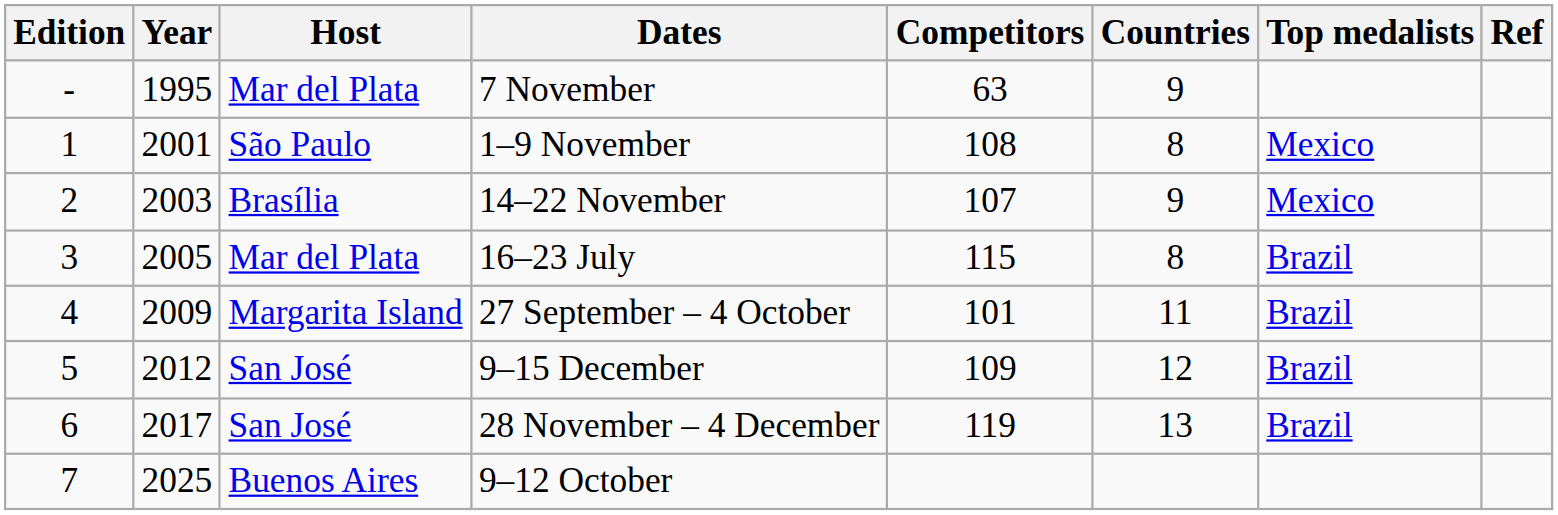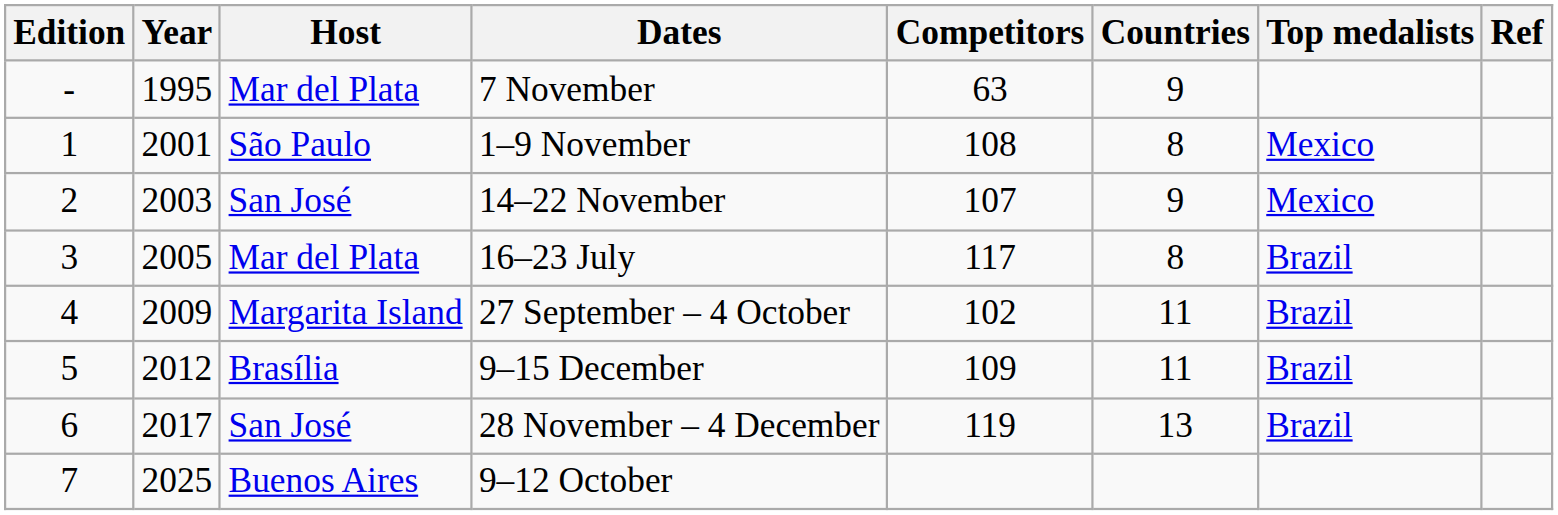 <table class="wikitable">
 <tr>
 <th>Edition</th>
 <th>Year</th>
 <th>Host</th>
 <th>Dates</th>
 <th>Competitors</th>
 <th>Countries</th>
 <th>Top medalists</th>
 <th>Ref</th>
 </tr>
 <tr>
 <td align=center>-</td>
 <td align=center>1995</td>
 <td> <a href='#'>Mar del Plata</a></td>
 <td>7 November</td>
 <td align=center>63</td>
 <td align=center>9</td>
 <td></td>
 <td></td>
 </tr>
 <tr>
 <td align=center>1</td>
 <td align=center>2001</td>
 <td> <a href='#'>São Paulo</a></td>
 <td>1–9 November</td>
 <td align=center>108</td>
 <td align=center>8</td>
 <td> <a href='#'>Mexico</a></td>
 <td></td>
 </tr>
 <tr>
 <td align=center>2</td>
 <td align=center>2003</td>
-<td> <a href='#'>Brasília</a></td>
+<td> <a href='#'>San José</a></td>
 <td>14–22 November</td>
 <td align=center>107</td>
 <td align=center>9</td>
 <td> <a href='#'>Mexico</a></td>
 <td></td>
 </tr>
 <tr>
 <td align=center>3</td>
 <td align=center>2005</td>
 <td> <a href='#'>Mar del Plata</a></td>
 <td>16–23 July</td>
-<td align=center>115</td>
+<td align=center>117</td>
 <td align=center>8</td>
 <td> <a href='#'>Brazil</a></td>
 <td></td>
 </tr>
 <tr>
 <td align=center>4</td>
 <td align=center>2009</td>
 <td> <a href='#'>Margarita Island</a></td>
 <td>27 September – 4 October</td>
-<td align=center>101</td>
+<td align=center>102</td>
 <td align=center>11</td>
 <td> <a href='#'>Brazil</a></td>
 <td></td>
 </tr>
 <tr>
 <td align=center>5</td>
 <td align=center>2012</td>
-<td> <a href='#'>San José</a></td>
+<td> <a href='#'>Brasília</a></td>
 <td>9–15 December</td>
 <td align=center>109</td>
-<td align=center>12</td>
+<td align=center>11</td>
 <td> <a href='#'>Brazil</a></td>
 <td></td>
 </tr>
 <tr>
 <td align=center>6</td>
 <td align=center>2017</td>
 <td> <a href='#'>San José</a></td>
 <td>28 November – 4 December</td>
 <td align=center>119</td>
 <td align=center>13</td>
 <td> <a href='#'>Brazil</a></td>
 <td></td>
 </tr>
 <tr>
 <td align=center>7</td>
 <td align=center>2025</td>
 <td> <a href='#'>Buenos Aires</a></td>
 <td>9–12 October</td>
 <td></td>
 <td></td>
 <td></td>
 <td></td>
 </tr>
 </table>
